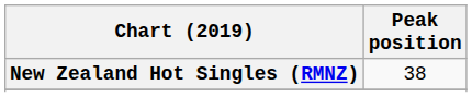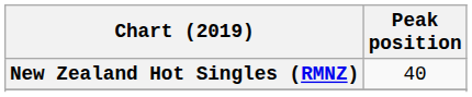 <table class="wikitable sortable plainrowheaders" style="text-align:center">
 <tr>
 <th scope="col">Chart (2019)</th>
 <th scope="col">Peak<br>position</th>
 </tr>
 <tr>
 <th scope="row">New Zealand Hot Singles (<a href='#'>RMNZ</a>)</th>
-<td>38</td>
+<td>40</td>
 </tr>
 <tr>
 </tr>
 <tr>
 </tr>
 </table>
